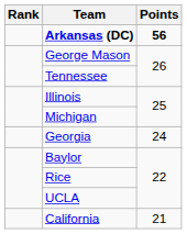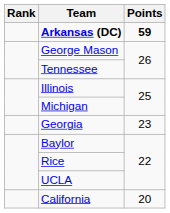 <table class="wikitable sortable" style="text-align:center">
 <tr>
 <th>Rank</th>
 <th>Team</th>
 <th>Points</th>
 </tr>
 <tr>
 <td></td>
 <td align="left"><strong><a href='#'>Arkansas</a></strong> <strong>(DC)</strong></td>
-<td><strong>56</strong></td>
+<td><strong>59</strong></td>
 </tr>
 <tr>
 <td rowspan=2></td>
 <td align="left"><a href='#'>George Mason</a></td>
 <td rowspan=2>26</td>
 </tr>
 <tr>
 <td align="left"><a href='#'>Tennessee</a></td>
 </tr>
 <tr>
 <td rowspan=2></td>
 <td align="left"><a href='#'>Illinois</a></td>
 <td rowspan=2>25</td>
 </tr>
 <tr>
 <td align="left"><a href='#'>Michigan</a></td>
 </tr>
 <tr>
 <td></td>
 <td align="left"><a href='#'>Georgia</a></td>
-<td>24</td>
+<td>23</td>
 </tr>
 <tr>
 <td rowspan=3></td>
 <td align="left"><a href='#'>Baylor</a></td>
 <td rowspan=3>22</td>
 </tr>
 <tr>
 <td align="left"><a href='#'>Rice</a></td>
 </tr>
 <tr>
 <td align="left"><a href='#'>UCLA</a></td>
 </tr>
 <tr>
 <td></td>
 <td align="left"><a href='#'>California</a></td>
-<td>21</td>
+<td>20</td>
 </tr>
 </table>
